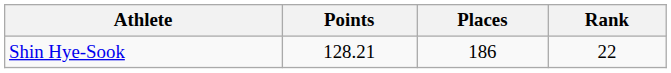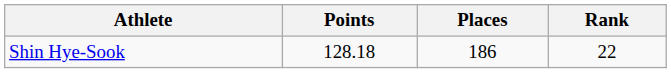 <table class=wikitable style="font-size:90%; text-align:center; width:40%">
 <tr>
 <th>Athlete</th>
 <th>Points</th>
 <th>Places</th>
 <th>Rank</th>
 </tr>
 <tr>
 <td align=left><a href='#'>Shin Hye-Sook</a></td>
-<td>128.21</td>
+<td>128.18</td>
 <td>186</td>
 <td>22</td>
 </tr>
 </table>
